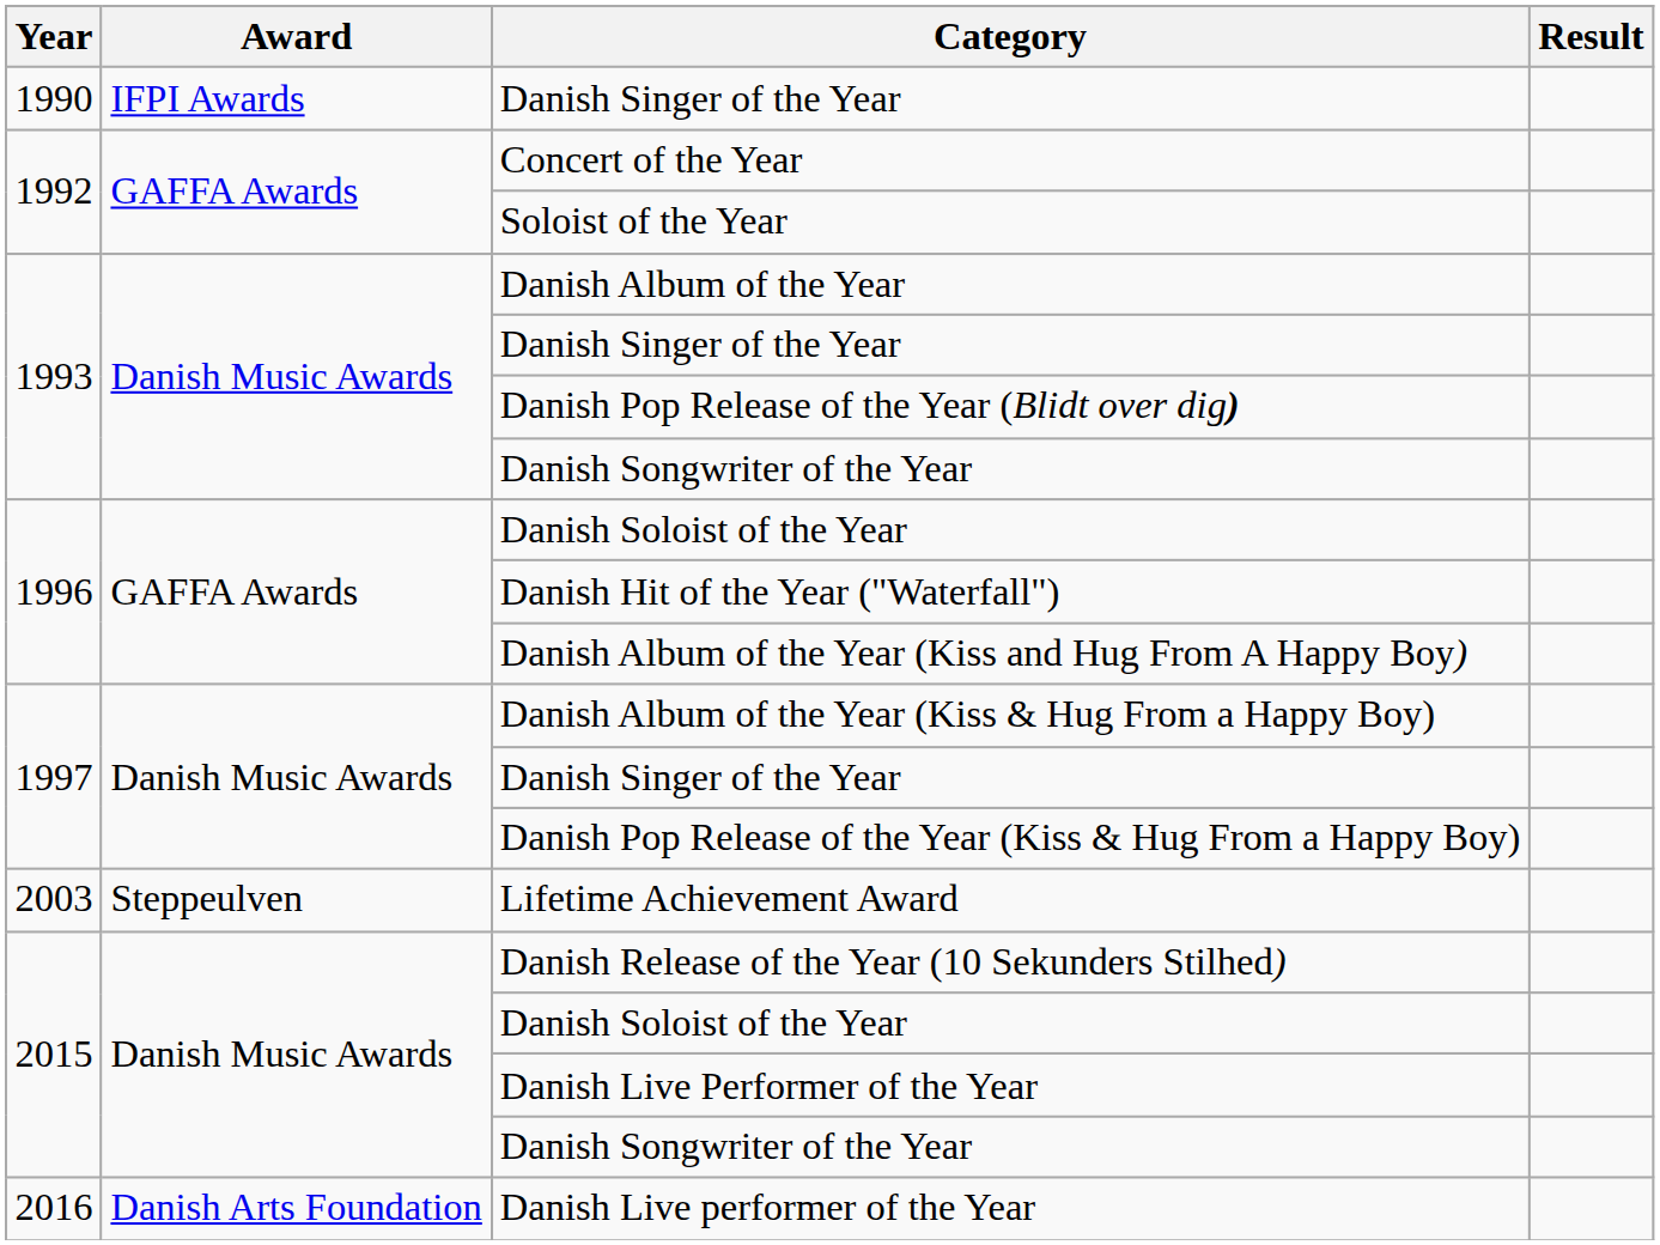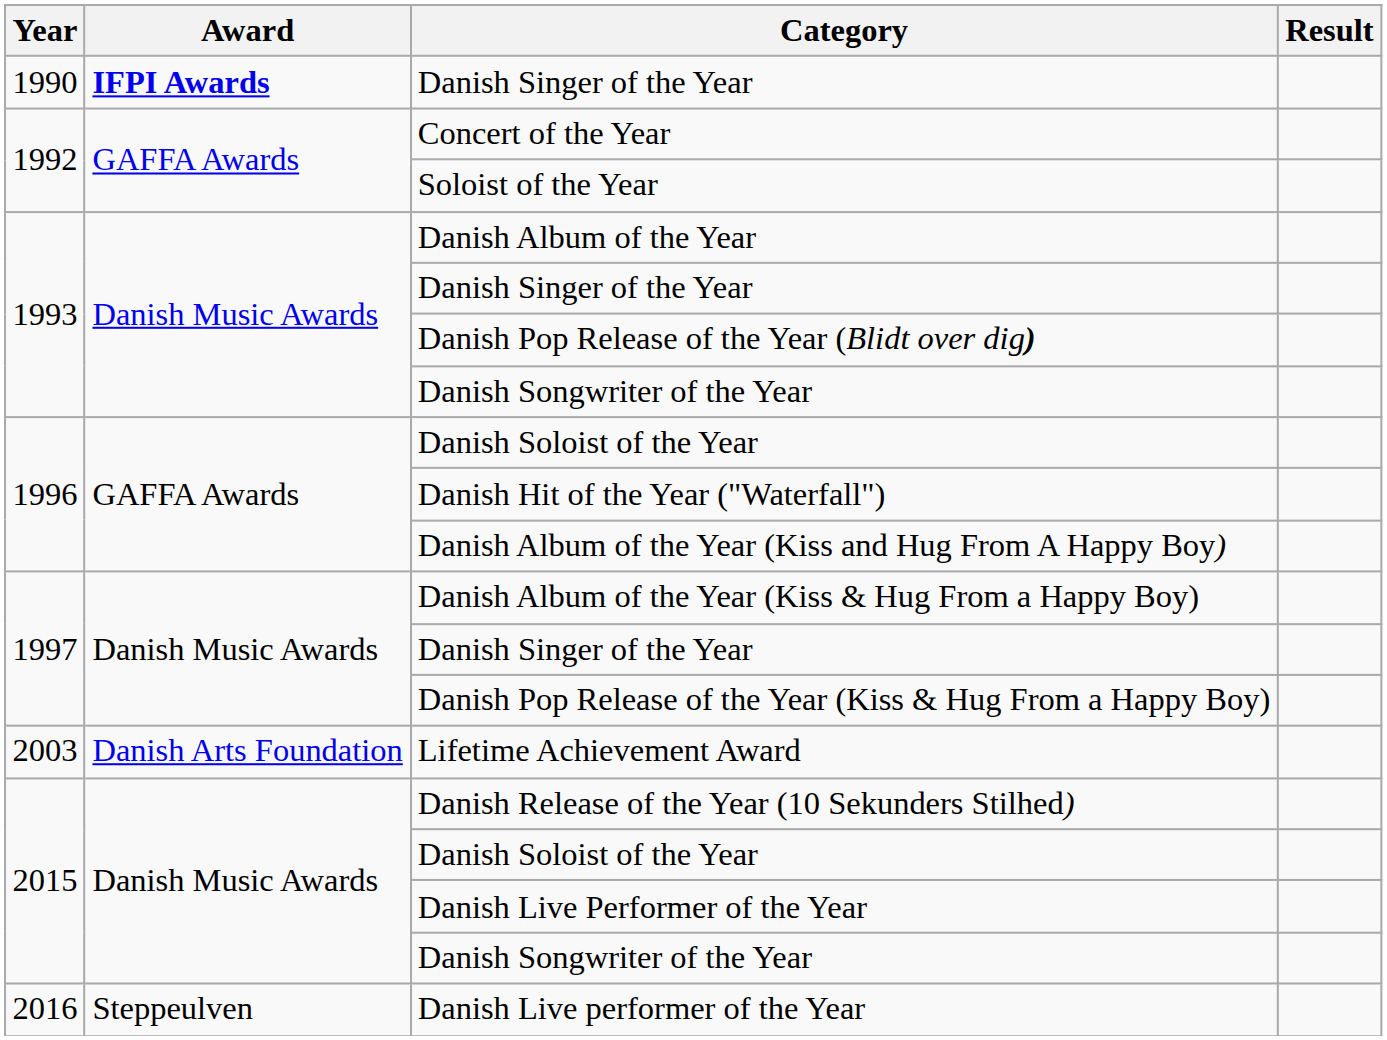 <table class="wikitable">
 <tr>
 <th>Year</th>
 <th>Award</th>
 <th>Category</th>
 <th>Result</th>
 </tr>
 <tr>
 <td>1990</td>
-<td><a href='#'>IFPI Awards</a></td>
+<td><strong><a href='#'>IFPI Awards</a></strong></td>
 <td>Danish Singer of the Year</td>
 <td></td>
 </tr>
 <tr>
 <td rowspan="2">1992</td>
 <td rowspan="2"><a href='#'>GAFFA Awards</a></td>
 <td>Concert of the Year</td>
 <td></td>
 </tr>
 <tr>
 <td>Soloist of the Year</td>
 <td></td>
 </tr>
 <tr>
 <td rowspan="4">1993</td>
 <td rowspan="4"><a href='#'>Danish Music Awards</a></td>
 <td>Danish Album of the Year</td>
 <td></td>
 </tr>
 <tr>
 <td>Danish Singer of the Year</td>
 <td></td>
 </tr>
 <tr>
 <td>Danish Pop Release of the Year (<em>Blidt over dig<strong>)<strong><em></td>
 <td></td>
 </tr>
 <tr>
 <td>Danish Songwriter of the Year</td>
 <td></td>
 </tr>
 <tr>
 <td rowspan="3">1996</td>
 <td rowspan="3">GAFFA Awards</td>
 <td>Danish Soloist of the Year</td>
 <td></td>
 </tr>
 <tr>
 <td>Danish Hit of the Year ("Waterfall")</td>
 <td></td>
 </tr>
 <tr>
 <td>Danish Album of the Year (</em>Kiss and Hug From A Happy Boy<em>)</td>
 <td></td>
 </tr>
 <tr>
 <td rowspan="3">1997</td>
 <td rowspan="3">Danish Music Awards</td>
 <td>Danish Album of the Year (</em>Kiss & Hug From a Happy Boy)<em></td>
 <td></td>
 </tr>
 <tr>
 <td>Danish Singer of the Year</td>
 <td></td>
 </tr>
 <tr>
 <td>Danish Pop Release of the Year (</em>Kiss & Hug From a Happy Boy)<em></td>
 <td></td>
 </tr>
 <tr>
 <td>2003</td>
-<td>Steppeulven</td>
+<td><a href='#'>Danish Arts Foundation</a></td>
 <td>Lifetime Achievement Award</td>
 <td></td>
 </tr>
 <tr>
 <td rowspan="4">2015</td>
 <td rowspan="4">Danish Music Awards</td>
 <td>Danish Release of the Year (</em>10 Sekunders Stilhed<em>)</td>
 <td></td>
 </tr>
 <tr>
 <td>Danish Soloist of the Year</td>
 <td></td>
 </tr>
 <tr>
 <td>Danish Live Performer of the Year</td>
 <td></td>
 </tr>
 <tr>
 <td>Danish Songwriter of the Year</td>
 <td></td>
 </tr>
 <tr>
 <td>2016</td>
-<td><a href='#'>Danish Arts Foundation</a></td>
+<td>Steppeulven</td>
 <td>Danish Live performer of the Year</td>
 <td></td>
 </tr>
 </table>
